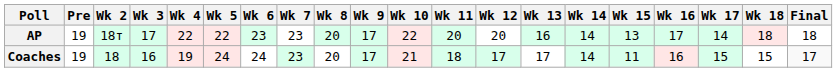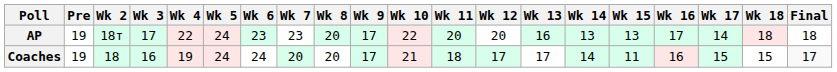 <table class="wikitable" style="white-space:nowrap;">
 <tr>
 <th>Poll</th>
 <th>Pre</th>
 <th>Wk 2</th>
 <th>Wk 3</th>
 <th>Wk 4</th>
 <th>Wk 5</th>
 <th>Wk 6</th>
 <th>Wk 7</th>
 <th>Wk 8</th>
 <th>Wk 9</th>
 <th>Wk 10</th>
 <th>Wk 11</th>
 <th>Wk 12</th>
 <th>Wk 13</th>
 <th>Wk 14</th>
 <th>Wk 15</th>
 <th>Wk 16</th>
 <th>Wk 17</th>
 <th>Wk 18</th>
 <th>Final</th>
 </tr>
 <tr style="text-align:center;">
 <th>AP</th>
 <td style="background:#FFF;">19</td>
 <td style="background:#D8FFEB;">18т</td>
 <td style="background:#D8FFEB;">17</td>
 <td style="background:#FFE6E6;">22</td>
-<td style="background:#FFE6E6;">22</td>
+<td style="background:#FFE6E6;">24</td>
 <td style="background:#D8FFEB;">23</td>
 <td style="background:#FFF;">23</td>
 <td style="background:#D8FFEB;">20</td>
 <td style="background:#D8FFEB;">17</td>
 <td style="background:#FFE6E6;">22</td>
 <td style="background:#D8FFEB;">20</td>
 <td style="background:#FFF;">20</td>
 <td style="background:#D8FFEB;">16</td>
-<td style="background:#D8FFEB;">14</td>
+<td style="background:#D8FFEB;">13</td>
 <td style="background:#D8FFEB;">13</td>
 <td style="background:#D8FFEB;">17</td>
 <td style="background:#D8FFEB;">14</td>
 <td style="background:#FFE6E6;">18</td>
 <td style="background:#FFF;">18</td>
 </tr>
 <tr style="text-align:center;">
 <th>Coaches</th>
 <td style="background:#FFF;">19</td>
 <td style="background:#D8FFEB;">18</td>
 <td style="background:#D8FFEB;">16</td>
 <td style="background:#FFE6E6;">19</td>
 <td style="background:#FFE6E6;">24</td>
 <td style="background:#FFF;">24</td>
-<td style="background:#D8FFEB;">23</td>
+<td style="background:#D8FFEB;">20</td>
 <td style="background:#FFF;">20</td>
 <td style="background:#D8FFEB;">17</td>
 <td style="background:#FFE6E6;">21</td>
 <td style="background:#D8FFEB;">18</td>
 <td style="background:#D8FFEB;">17</td>
 <td style="background:#FFF;">17</td>
 <td style="background:#D8FFEB;">14</td>
 <td style="background:#D8FFEB;">11</td>
 <td style="background:#FFE6E6;">16</td>
 <td style="background:#D8FFEB;">15</td>
 <td style="background:#FFF;">15</td>
 <td>17</td>
 </tr>
 </table>
